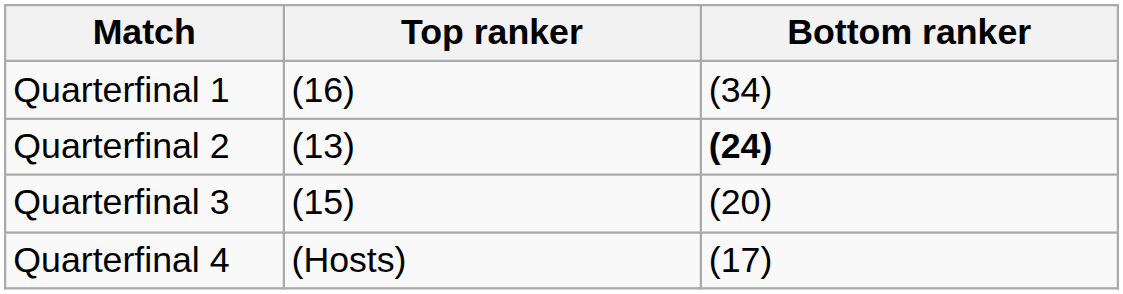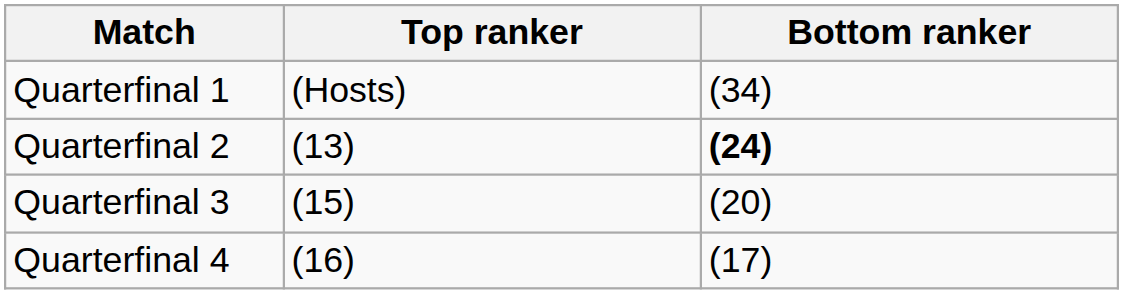 <table class="wikitable" width=500>
 <tr>
 <th width=25%>Match</th>
 <th width=37.5%>Top ranker</th>
 <th width=37.5%>Bottom ranker</th>
 </tr>
 <tr>
 <td>Quarterfinal 1</td>
-<td> (16)</td>
+<td> (Hosts)</td>
 <td> (34)</td>
 </tr>
 <tr>
 <td>Quarterfinal 2</td>
 <td> (13)</td>
 <td><strong> (24)</strong></td>
 </tr>
 <tr>
 <td>Quarterfinal 3</td>
 <td> (15)</td>
 <td> (20)</td>
 </tr>
 <tr>
 <td>Quarterfinal 4</td>
-<td> (Hosts)</td>
+<td> (16)</td>
 <td> (17)</td>
 </tr>
 </table>
